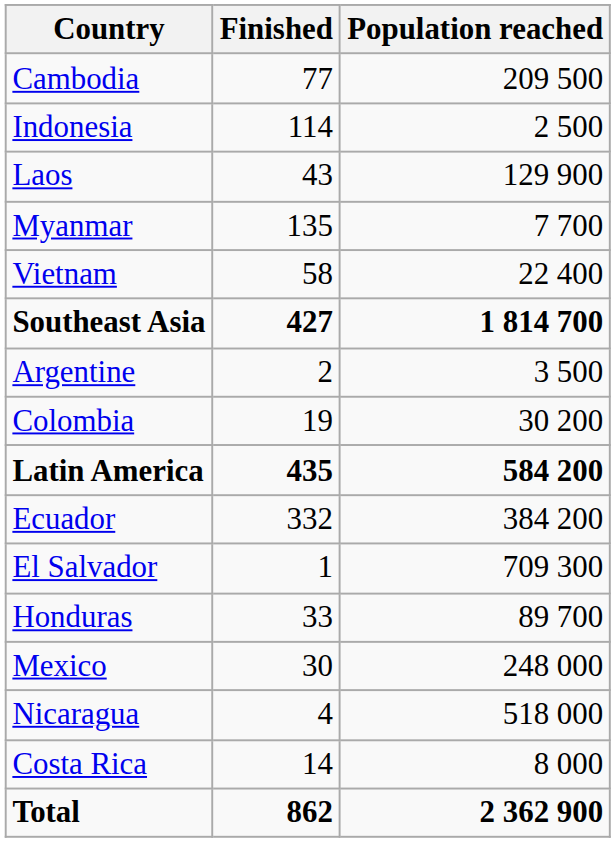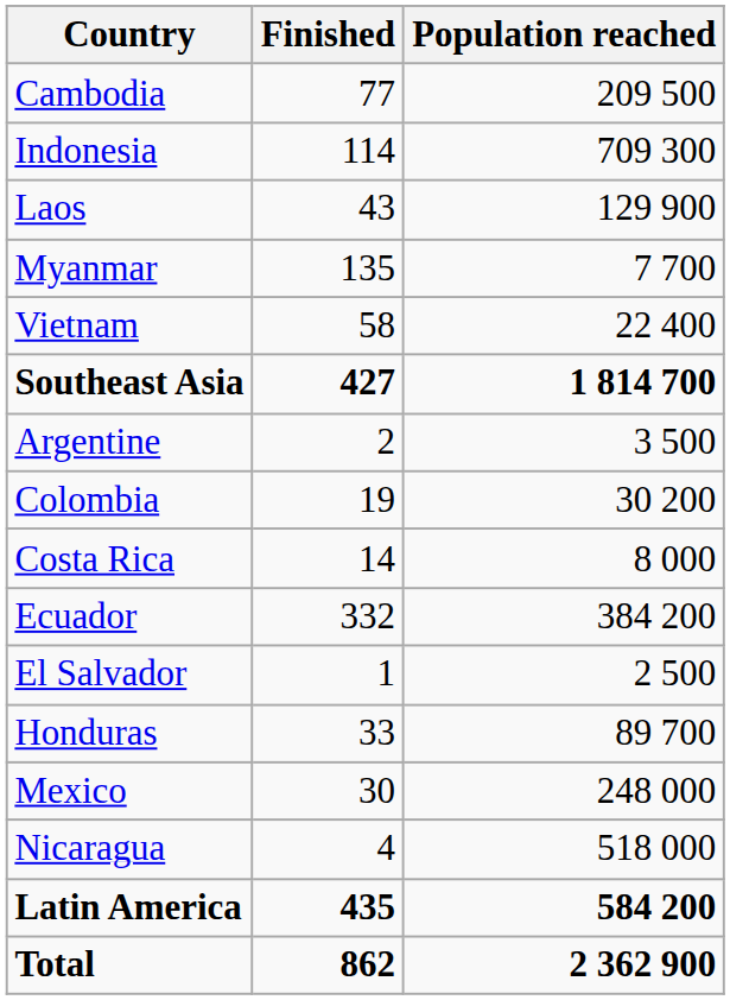 <table class="wikitable"  style="margin: auto">
 <tr>
 <th>Country</th>
 <th>Finished</th>
 <th>Population reached</th>
 </tr>
 <tr>
 <td><a href='#'>Cambodia</a></td>
 <td align="right">77</td>
 <td align="right">209 500</td>
 </tr>
 <tr>
 <td><a href='#'>Indonesia</a></td>
 <td align="right">114</td>
-<td align="right">2 500</td>
+<td align="right">709 300</td>
 </tr>
 <tr>
 <td><a href='#'>Laos</a></td>
 <td align="right">43</td>
 <td align="right">129 900</td>
 </tr>
 <tr>
 <td><a href='#'>Myanmar</a></td>
 <td align="right">135</td>
 <td align="right">7 700</td>
 </tr>
 <tr>
 <td><a href='#'>Vietnam</a></td>
 <td align="right">58</td>
 <td align="right">22 400</td>
 </tr>
 <tr>
 <td><strong>Southeast Asia</strong></td>
 <td align="right"><strong>427</strong></td>
 <td align="right"><strong>1 814 700</strong></td>
 </tr>
 <tr>
 <td><a href='#'>Argentine</a></td>
 <td align="right">2</td>
 <td align="right">3 500</td>
 </tr>
 <tr>
 <td><a href='#'>Colombia</a></td>
 <td align="right">19</td>
 <td align="right">30 200</td>
 </tr>
 <tr>
-<td><strong>Latin America</strong></td>
-<td align="right"><strong>435</strong></td>
-<td align="right"><strong>584 200</strong></td>
+<td><a href='#'>Costa Rica</a></td>
+<td align="right">14</td>
+<td align="right">8 000</td>
 </tr>
 <tr>
 <td><a href='#'>Ecuador</a></td>
 <td align="right">332</td>
 <td align="right">384 200</td>
 </tr>
 <tr>
 <td><a href='#'>El Salvador</a></td>
 <td align="right">1</td>
-<td align="right">709 300</td>
+<td align="right">2 500</td>
 </tr>
 <tr>
 <td><a href='#'>Honduras</a></td>
 <td align="right">33</td>
 <td align="right">89 700</td>
 </tr>
 <tr>
 <td><a href='#'>Mexico</a></td>
 <td align="right">30</td>
 <td align="right">248 000</td>
 </tr>
 <tr>
 <td><a href='#'>Nicaragua</a></td>
 <td align="right">4</td>
 <td align="right">518 000</td>
 </tr>
 <tr>
-<td><a href='#'>Costa Rica</a></td>
-<td align="right">14</td>
-<td align="right">8 000</td>
+<td><strong>Latin America</strong></td>
+<td align="right"><strong>435</strong></td>
+<td align="right"><strong>584 200</strong></td>
 </tr>
 <tr>
 <td><strong>Total</strong></td>
 <td align="right"><strong>862</strong></td>
 <td align="right"><strong>2 362 900</strong></td>
 </tr>
 </table>
